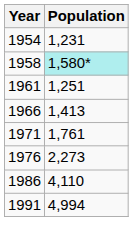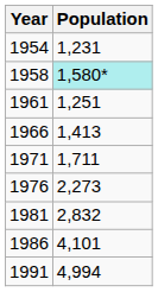 <table class="wikitable">
 <tr>
 <th>Year</th>
 <th>Population</th>
 </tr>
 <tr>
 <td>1954</td>
 <td>1,231</td>
 </tr>
 <tr>
 <td>1958</td>
 <td style="background: paleturquoise;">1,580*</td>
 </tr>
 <tr>
 <td>1961</td>
 <td>1,251</td>
 </tr>
 <tr>
 <td>1966</td>
 <td>1,413</td>
 </tr>
 <tr>
 <td>1971</td>
-<td>1,761</td>
+<td>1,711</td>
 </tr>
 <tr>
 <td>1976</td>
 <td>2,273</td>
 </tr>
 <tr>
+<td>1981</td>
+<td>2,832</td>
+</tr>
+<tr>
 <td>1986</td>
-<td>4,110</td>
+<td>4,101</td>
 </tr>
 <tr>
 <td>1991</td>
 <td>4,994</td>
 </tr>
 </table>
